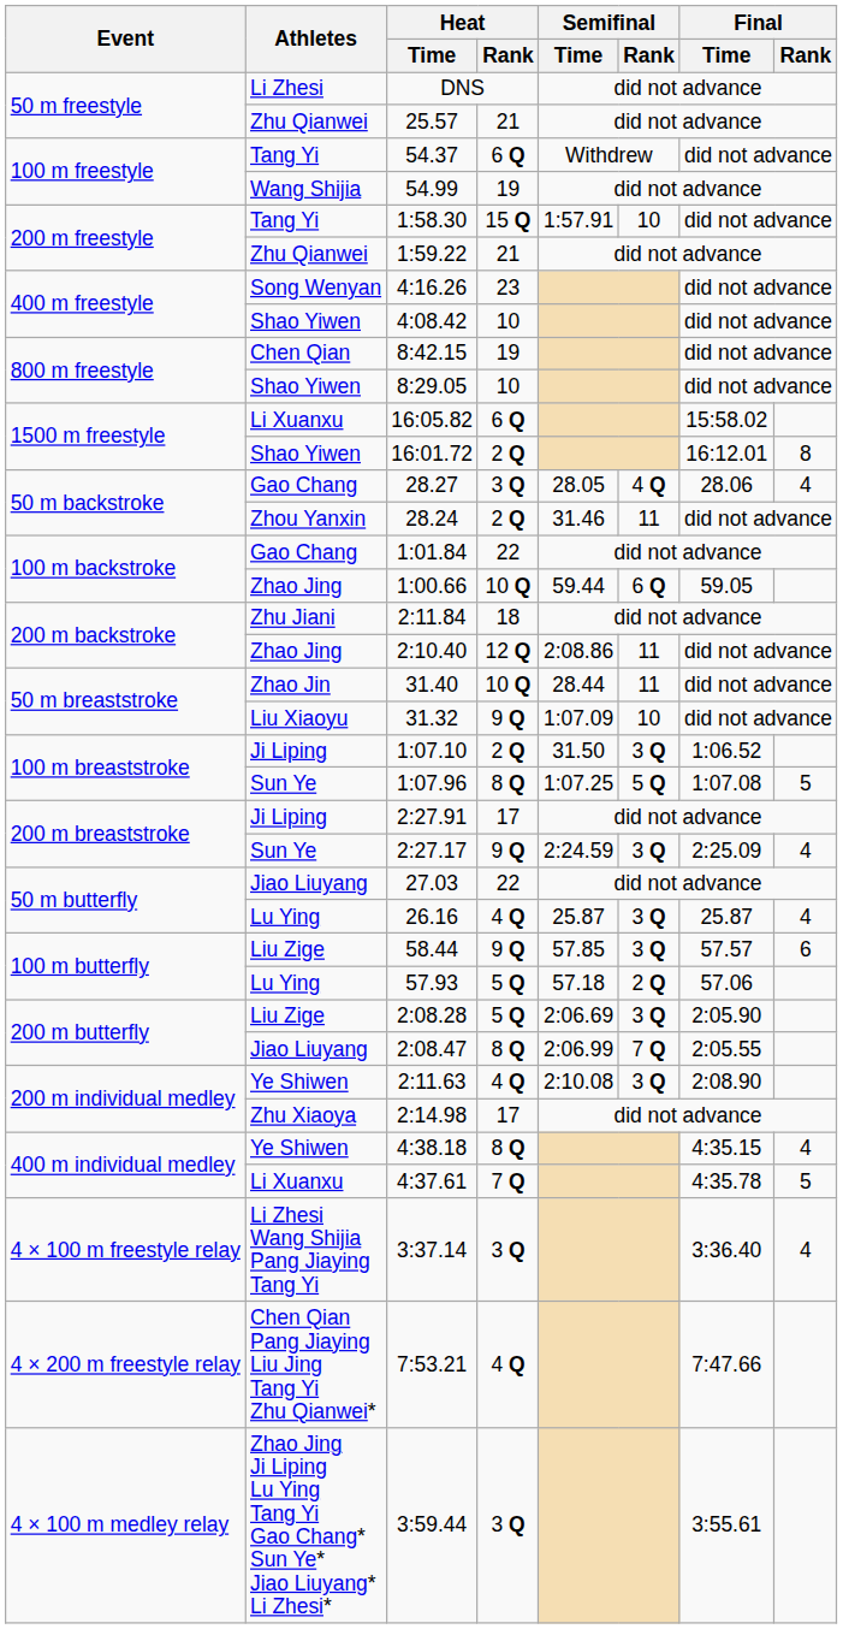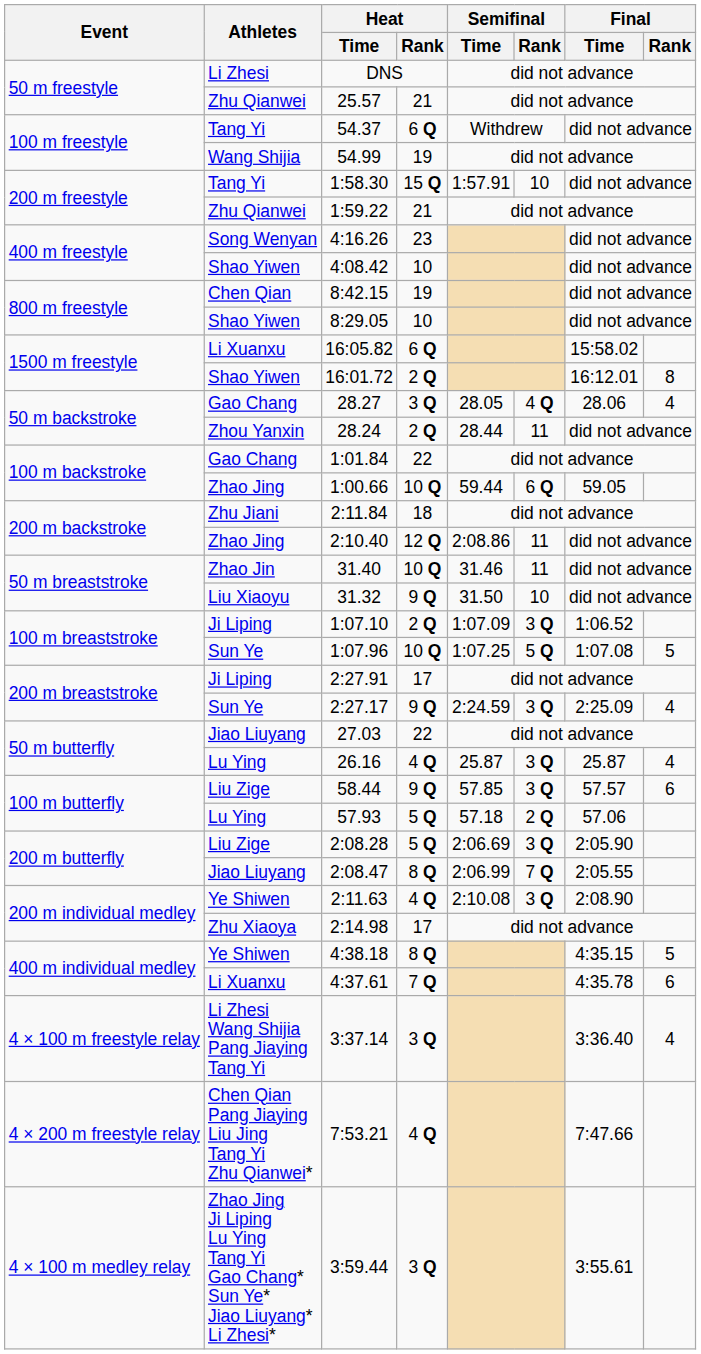 <table class="wikitable" style="font-size:90%;">
 <tr>
 <th rowspan=2>Event</th>
 <th rowspan=2>Athletes</th>
 <th colspan=2>Heat</th>
 <th colspan=2>Semifinal</th>
 <th colspan=2>Final</th>
 </tr>
 <tr>
 <th>Time</th>
 <th>Rank</th>
 <th>Time</th>
 <th>Rank</th>
 <th>Time</th>
 <th>Rank</th>
 </tr>
 <tr>
 <td rowspan=2><a href='#'>50 m freestyle</a></td>
 <td><a href='#'>Li Zhesi</a></td>
 <td style="text-align:center;" colspan="2">DNS</td>
 <td style="text-align:center;" colspan="4">did not advance</td>
 </tr>
 <tr>
 <td><a href='#'>Zhu Qianwei</a></td>
 <td align=center>25.57</td>
 <td align=center>21</td>
 <td style="text-align:center;" colspan="4">did not advance</td>
 </tr>
 <tr>
 <td rowspan=2><a href='#'>100 m freestyle</a></td>
 <td><a href='#'>Tang Yi</a></td>
 <td align=center>54.37</td>
 <td align=center>6 <strong>Q</strong></td>
 <td style="text-align:center;" colspan="2">Withdrew</td>
 <td style="text-align:center;" colspan="2">did not advance</td>
 </tr>
 <tr>
 <td><a href='#'>Wang Shijia</a></td>
 <td align=center>54.99</td>
 <td align=center>19</td>
 <td style="text-align:center;" colspan="4">did not advance</td>
 </tr>
 <tr>
 <td rowspan=2><a href='#'>200 m freestyle</a></td>
 <td><a href='#'>Tang Yi</a></td>
 <td align=center>1:58.30</td>
 <td align=center>15 <strong>Q</strong></td>
 <td align=center>1:57.91</td>
 <td align=center>10</td>
 <td style="text-align:center;" colspan="2">did not advance</td>
 </tr>
 <tr>
 <td><a href='#'>Zhu Qianwei</a></td>
 <td align=center>1:59.22</td>
 <td align=center>21</td>
 <td style="text-align:center;" colspan="4">did not advance</td>
 </tr>
 <tr>
 <td rowspan=2><a href='#'>400 m freestyle</a></td>
 <td><a href='#'>Song Wenyan</a></td>
 <td align=center>4:16.26</td>
 <td align=center>23</td>
 <td colspan="2" style="background:wheat;"></td>
 <td style="text-align:center;" colspan="2">did not advance</td>
 </tr>
 <tr>
 <td><a href='#'>Shao Yiwen</a></td>
 <td align=center>4:08.42</td>
 <td align=center>10</td>
 <td colspan="2" style="background:wheat;"></td>
 <td style="text-align:center;" colspan="2">did not advance</td>
 </tr>
 <tr>
 <td rowspan=2><a href='#'>800 m freestyle</a></td>
 <td><a href='#'>Chen Qian</a></td>
 <td align=center>8:42.15</td>
 <td align=center>19</td>
 <td colspan="2" style="background:wheat;"></td>
 <td style="text-align:center;" colspan="2">did not advance</td>
 </tr>
 <tr>
 <td><a href='#'>Shao Yiwen</a></td>
 <td align=center>8:29.05</td>
 <td align=center>10</td>
 <td colspan="2" style="background:wheat;"></td>
 <td style="text-align:center;" colspan="2">did not advance</td>
 </tr>
 <tr>
 <td rowspan=2><a href='#'>1500 m freestyle</a></td>
 <td><a href='#'>Li Xuanxu</a></td>
 <td align=center>16:05.82</td>
 <td align=center>6 <strong>Q</strong></td>
 <td colspan="2" style="background:wheat;"></td>
 <td align=center>15:58.02</td>
 <td align=center></td>
 </tr>
 <tr>
 <td><a href='#'>Shao Yiwen</a></td>
 <td align=center>16:01.72</td>
 <td align=center>2 <strong>Q</strong></td>
 <td colspan="2" style="background:wheat;"></td>
 <td align=center>16:12.01</td>
 <td align=center>8</td>
 </tr>
 <tr>
 <td rowspan=2><a href='#'>50 m backstroke</a></td>
 <td><a href='#'>Gao Chang</a></td>
 <td align=center>28.27</td>
 <td align=center>3 <strong>Q</strong></td>
 <td align=center>28.05</td>
 <td align=center>4 <strong>Q</strong></td>
 <td align=center>28.06</td>
 <td align=center>4</td>
 </tr>
 <tr>
 <td><a href='#'>Zhou Yanxin</a></td>
 <td align=center>28.24</td>
 <td align=center>2 <strong>Q</strong></td>
-<td align=center>31.46</td>
+<td align=center>28.44</td>
 <td align=center>11</td>
 <td style="text-align:center;" colspan="2">did not advance</td>
 </tr>
 <tr>
 <td rowspan=2><a href='#'>100 m backstroke</a></td>
 <td><a href='#'>Gao Chang</a></td>
 <td align=center>1:01.84</td>
 <td align=center>22</td>
 <td style="text-align:center;" colspan="4">did not advance</td>
 </tr>
 <tr>
 <td><a href='#'>Zhao Jing</a></td>
 <td align=center>1:00.66</td>
 <td align=center>10 <strong>Q</strong></td>
 <td align=center>59.44</td>
 <td align=center>6 <strong>Q</strong></td>
 <td align=center>59.05</td>
 <td align=center></td>
 </tr>
 <tr>
 <td rowspan=2><a href='#'>200 m backstroke</a></td>
 <td><a href='#'>Zhu Jiani</a></td>
 <td align=center>2:11.84</td>
 <td align=center>18</td>
 <td style="text-align:center;" colspan="4">did not advance</td>
 </tr>
 <tr>
 <td><a href='#'>Zhao Jing</a></td>
 <td align=center>2:10.40</td>
 <td align=center>12 <strong>Q</strong></td>
 <td align=center>2:08.86</td>
 <td align=center>11</td>
 <td style="text-align:center;" colspan="2">did not advance</td>
 </tr>
 <tr>
 <td rowspan=2><a href='#'>50 m breaststroke</a></td>
 <td><a href='#'>Zhao Jin</a></td>
 <td align=center>31.40</td>
 <td align=center>10 <strong>Q</strong></td>
-<td align=center>28.44</td>
+<td align=center>31.46</td>
 <td align=center>11</td>
 <td style="text-align:center;" colspan="2">did not advance</td>
 </tr>
 <tr>
 <td><a href='#'>Liu Xiaoyu</a></td>
 <td align=center>31.32</td>
 <td align=center>9 <strong>Q</strong></td>
-<td align=center>1:07.09</td>
+<td align=center>31.50</td>
 <td align=center>10</td>
 <td style="text-align:center;" colspan="2">did not advance</td>
 </tr>
 <tr>
 <td rowspan=2><a href='#'>100 m breaststroke</a></td>
 <td><a href='#'>Ji Liping</a></td>
 <td align=center>1:07.10</td>
 <td align=center>2 <strong>Q</strong></td>
-<td align=center>31.50</td>
+<td align=center>1:07.09</td>
 <td align=center>3 <strong>Q</strong></td>
 <td align=center>1:06.52</td>
 <td align=center></td>
 </tr>
 <tr>
 <td><a href='#'>Sun Ye</a></td>
 <td align=center>1:07.96</td>
-<td align=center>8 <strong>Q</strong></td>
+<td align=center>10 <strong>Q</strong></td>
 <td align=center>1:07.25</td>
 <td align=center>5 <strong>Q</strong></td>
 <td align=center>1:07.08</td>
 <td align=center>5</td>
 </tr>
 <tr>
 <td rowspan=2><a href='#'>200 m breaststroke</a></td>
 <td><a href='#'>Ji Liping</a></td>
 <td align=center>2:27.91</td>
 <td align=center>17</td>
 <td style="text-align:center;" colspan="4">did not advance</td>
 </tr>
 <tr>
 <td><a href='#'>Sun Ye</a></td>
 <td align=center>2:27.17</td>
 <td align=center>9 <strong>Q</strong></td>
 <td align=center>2:24.59</td>
 <td align=center>3 <strong>Q</strong></td>
 <td align=center>2:25.09</td>
 <td align=center>4</td>
 </tr>
 <tr>
 <td rowspan=2><a href='#'>50 m butterfly</a></td>
 <td><a href='#'>Jiao Liuyang</a></td>
 <td align=center>27.03</td>
 <td align=center>22</td>
 <td style="text-align:center;" colspan="4">did not advance</td>
 </tr>
 <tr>
 <td><a href='#'>Lu Ying</a></td>
 <td align=center>26.16</td>
 <td align=center>4 <strong>Q</strong></td>
 <td align=center>25.87</td>
 <td align=center>3 <strong>Q</strong></td>
 <td align=center>25.87</td>
 <td align=center>4</td>
 </tr>
 <tr>
 <td rowspan=2><a href='#'>100 m butterfly</a></td>
 <td><a href='#'>Liu Zige</a></td>
 <td align=center>58.44</td>
 <td align=center>9 <strong>Q</strong></td>
 <td align=center>57.85</td>
 <td align=center>3 <strong>Q</strong></td>
 <td align=center>57.57</td>
 <td align=center>6</td>
 </tr>
 <tr>
 <td><a href='#'>Lu Ying</a></td>
 <td align=center>57.93</td>
 <td align=center>5 <strong>Q</strong></td>
 <td align=center>57.18</td>
 <td align=center>2 <strong>Q</strong></td>
 <td align=center>57.06</td>
 <td align=center></td>
 </tr>
 <tr>
 <td rowspan=2><a href='#'>200 m butterfly</a></td>
 <td><a href='#'>Liu Zige</a></td>
 <td align=center>2:08.28</td>
 <td align=center>5 <strong>Q</strong></td>
 <td align=center>2:06.69</td>
 <td align=center>3 <strong>Q</strong></td>
 <td align=center>2:05.90</td>
 <td align=center></td>
 </tr>
 <tr>
 <td><a href='#'>Jiao Liuyang</a></td>
 <td align=center>2:08.47</td>
 <td align=center>8 <strong>Q</strong></td>
 <td align=center>2:06.99</td>
 <td align=center>7 <strong>Q</strong></td>
 <td align=center>2:05.55</td>
 <td align=center></td>
 </tr>
 <tr>
 <td rowspan=2><a href='#'>200 m individual medley</a></td>
 <td><a href='#'>Ye Shiwen</a></td>
 <td align=center>2:11.63</td>
 <td align=center>4 <strong>Q</strong></td>
 <td align=center>2:10.08</td>
 <td align=center>3 <strong>Q</strong></td>
 <td align=center>2:08.90</td>
 <td align=center></td>
 </tr>
 <tr>
 <td><a href='#'>Zhu Xiaoya</a></td>
 <td align=center>2:14.98</td>
 <td align=center>17</td>
 <td style="text-align:center;" colspan="4">did not advance</td>
 </tr>
 <tr>
 <td rowspan=2><a href='#'>400 m individual medley</a></td>
 <td><a href='#'>Ye Shiwen</a></td>
 <td align=center>4:38.18</td>
 <td align=center>8 <strong>Q</strong></td>
 <td colspan="2" style="background:wheat;"></td>
 <td align=center>4:35.15</td>
-<td align=center>4</td>
+<td align=center>5</td>
 </tr>
 <tr>
 <td><a href='#'>Li Xuanxu</a></td>
 <td align=center>4:37.61</td>
 <td align=center>7 <strong>Q</strong></td>
 <td colspan="2" style="background:wheat;"></td>
 <td align=center>4:35.78</td>
-<td align=center>5</td>
+<td align=center>6</td>
 </tr>
 <tr>
 <td><a href='#'>4 × 100 m freestyle relay</a></td>
 <td><a href='#'>Li Zhesi</a><br><a href='#'>Wang Shijia</a><br><a href='#'>Pang Jiaying</a><br><a href='#'>Tang Yi</a></td>
 <td align=center>3:37.14</td>
 <td align=center>3 <strong>Q</strong></td>
 <td colspan="2" style="background:wheat;"></td>
 <td align=center>3:36.40</td>
 <td align=center>4</td>
 </tr>
 <tr>
 <td><a href='#'>4 × 200 m freestyle relay</a></td>
 <td><a href='#'>Chen Qian</a><br><a href='#'>Pang Jiaying</a><br><a href='#'>Liu Jing</a><br><a href='#'>Tang Yi</a><br><a href='#'>Zhu Qianwei</a>*</td>
 <td align=center>7:53.21</td>
 <td align=center>4 <strong>Q</strong></td>
 <td colspan="2" style="background:wheat;"></td>
 <td align=center>7:47.66</td>
 <td align=center></td>
 </tr>
 <tr>
 <td><a href='#'>4 × 100 m medley relay</a></td>
 <td><a href='#'>Zhao Jing</a><br><a href='#'>Ji Liping</a><br><a href='#'>Lu Ying</a><br><a href='#'>Tang Yi</a><br><a href='#'>Gao Chang</a>*<br><a href='#'>Sun Ye</a>*<br><a href='#'>Jiao Liuyang</a>*<br><a href='#'>Li Zhesi</a>*</td>
 <td align=center>3:59.44</td>
 <td align=center>3 <strong>Q</strong></td>
 <td colspan="2" style="background:wheat;"></td>
 <td align=center>3:55.61</td>
 <td align=center></td>
 </tr>
 </table>
